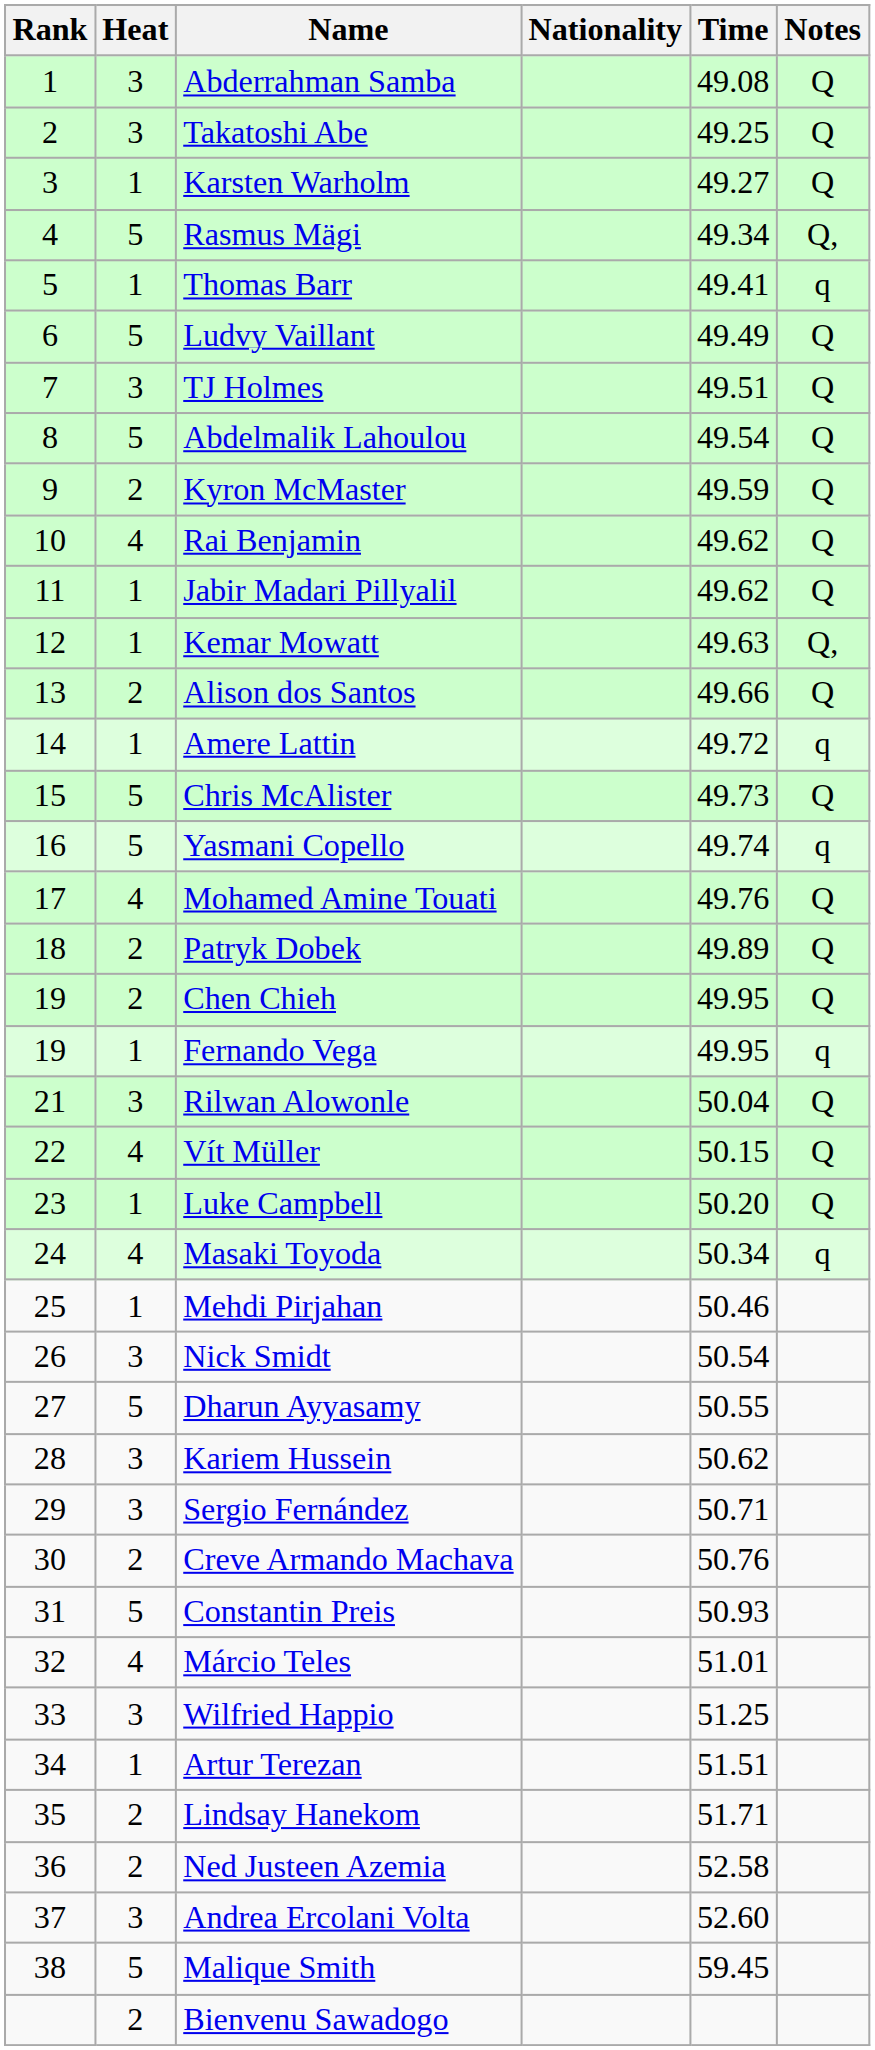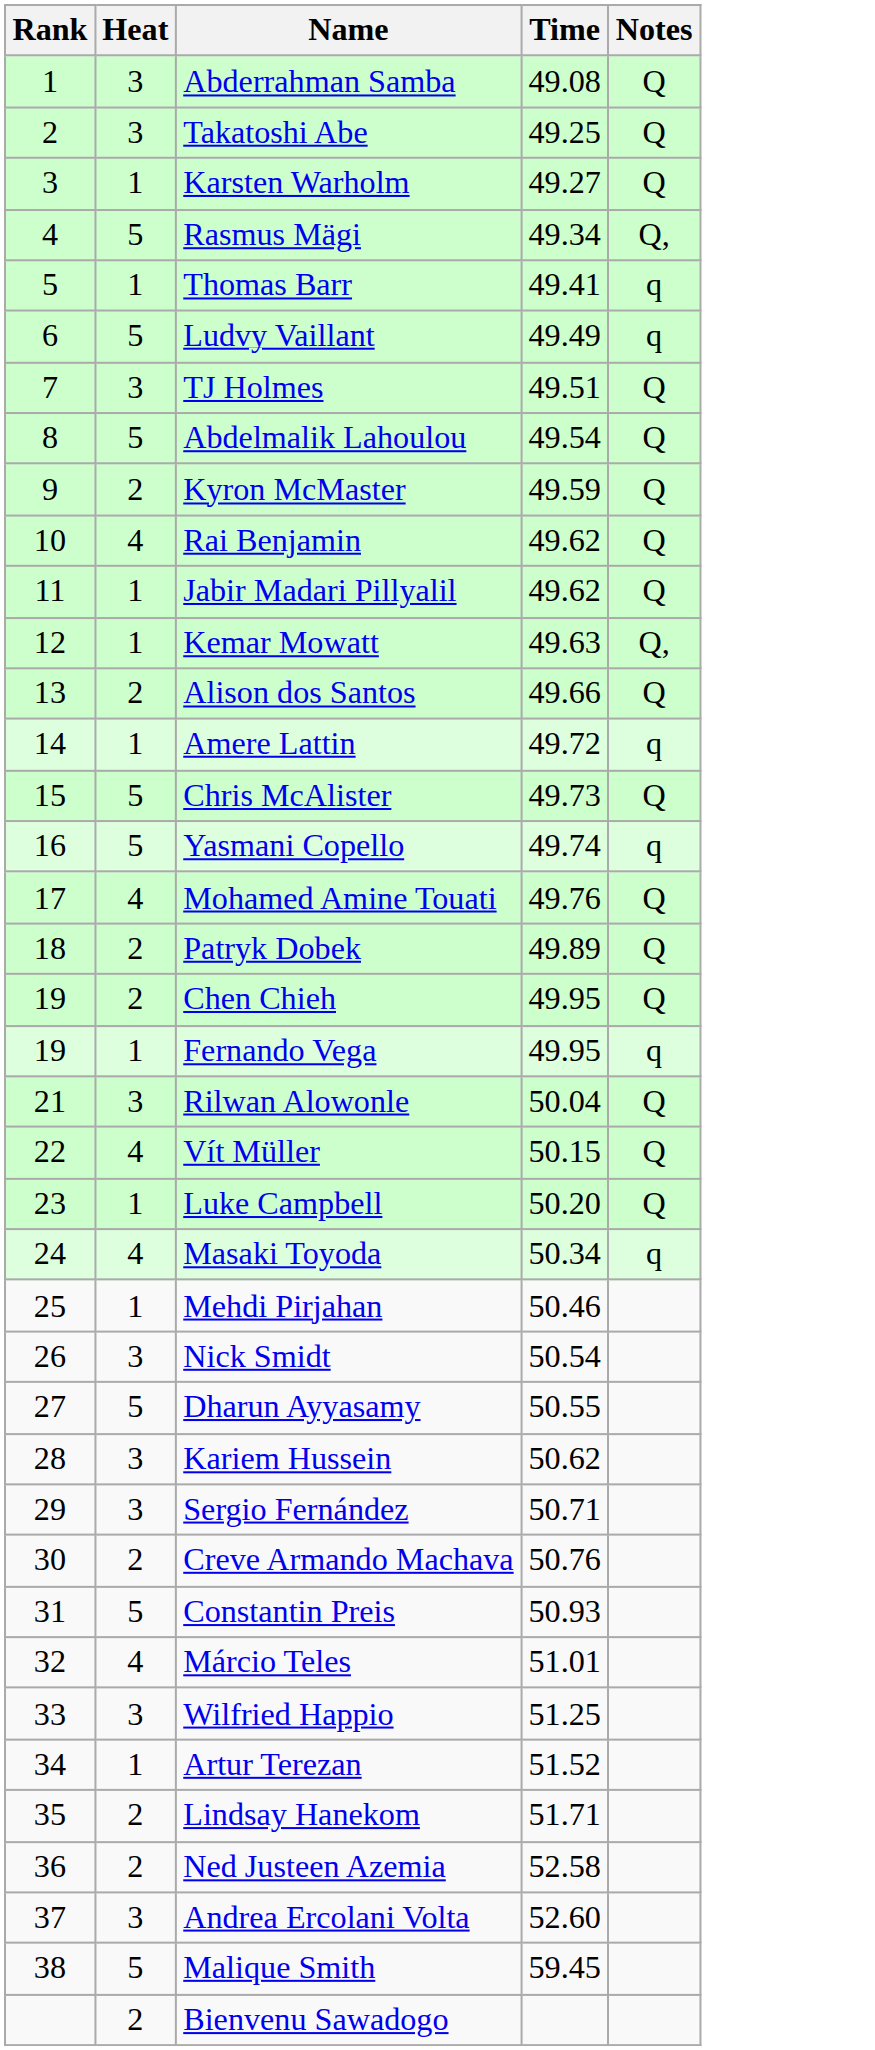 <table class="wikitable sortable" style="text-align:center">
 <tr>
 <th>Rank</th>
 <th>Heat</th>
 <th>Name</th>
-<th>Nationality</th>
 <th>Time</th>
 <th>Notes</th>
 </tr>
 <tr bgcolor=ccffcc>
 <td>1</td>
 <td>3</td>
 <td align=left><a href='#'>Abderrahman Samba</a></td>
-<td align=left></td>
 <td>49.08</td>
 <td>Q</td>
 </tr>
 <tr bgcolor=ccffcc>
 <td>2</td>
 <td>3</td>
 <td align=left><a href='#'>Takatoshi Abe</a></td>
-<td align=left></td>
 <td>49.25</td>
 <td>Q</td>
 </tr>
 <tr bgcolor=ccffcc>
 <td>3</td>
 <td>1</td>
 <td align=left><a href='#'>Karsten Warholm</a></td>
-<td align=left></td>
 <td>49.27</td>
 <td>Q</td>
 </tr>
 <tr bgcolor=ccffcc>
 <td>4</td>
 <td>5</td>
 <td align=left><a href='#'>Rasmus Mägi</a></td>
-<td align=left></td>
 <td>49.34</td>
 <td>Q, </td>
 </tr>
 <tr bgcolor=ccffcc>
 <td>5</td>
 <td>1</td>
 <td align=left><a href='#'>Thomas Barr</a></td>
-<td align=left></td>
 <td>49.41</td>
 <td>q</td>
 </tr>
 <tr bgcolor=ccffcc>
 <td>6</td>
 <td>5</td>
 <td align=left><a href='#'>Ludvy Vaillant</a></td>
-<td align=left></td>
 <td>49.49</td>
-<td>Q</td>
+<td>q</td>
 </tr>
 <tr bgcolor=ccffcc>
 <td>7</td>
 <td>3</td>
 <td align=left><a href='#'>TJ Holmes</a></td>
-<td align=left></td>
 <td>49.51</td>
 <td>Q</td>
 </tr>
 <tr bgcolor=ccffcc>
 <td>8</td>
 <td>5</td>
 <td align=left><a href='#'>Abdelmalik Lahoulou</a></td>
-<td align=left></td>
 <td>49.54</td>
 <td>Q</td>
 </tr>
 <tr bgcolor=ccffcc>
 <td>9</td>
 <td>2</td>
 <td align=left><a href='#'>Kyron McMaster</a></td>
-<td align=left></td>
 <td>49.59</td>
 <td>Q</td>
 </tr>
 <tr bgcolor=ccffcc>
 <td>10</td>
 <td>4</td>
 <td align=left><a href='#'>Rai Benjamin</a></td>
-<td align=left></td>
 <td>49.62</td>
 <td>Q</td>
 </tr>
 <tr bgcolor=ccffcc>
 <td>11</td>
 <td>1</td>
 <td align=left><a href='#'>Jabir Madari Pillyalil</a></td>
-<td align=left></td>
 <td>49.62</td>
 <td>Q</td>
 </tr>
 <tr bgcolor=ccffcc>
 <td>12</td>
 <td>1</td>
 <td align=left><a href='#'>Kemar Mowatt</a></td>
-<td align=left></td>
 <td>49.63</td>
 <td>Q, </td>
 </tr>
 <tr bgcolor=ccffcc>
 <td>13</td>
 <td>2</td>
 <td align=left><a href='#'>Alison dos Santos</a></td>
-<td align=left></td>
 <td>49.66</td>
 <td>Q</td>
 </tr>
 <tr bgcolor=ddffdd>
 <td>14</td>
 <td>1</td>
 <td align=left><a href='#'>Amere Lattin</a></td>
-<td align=left></td>
 <td>49.72</td>
 <td>q</td>
 </tr>
 <tr bgcolor=ccffcc>
 <td>15</td>
 <td>5</td>
 <td align=left><a href='#'>Chris McAlister</a></td>
-<td align=left></td>
 <td>49.73</td>
 <td>Q</td>
 </tr>
 <tr bgcolor=ddffdd>
 <td>16</td>
 <td>5</td>
 <td align=left><a href='#'>Yasmani Copello</a></td>
-<td align=left></td>
 <td>49.74</td>
 <td>q</td>
 </tr>
 <tr bgcolor=ccffcc>
 <td>17</td>
 <td>4</td>
 <td align=left><a href='#'>Mohamed Amine Touati</a></td>
-<td align=left></td>
 <td>49.76</td>
 <td>Q</td>
 </tr>
 <tr bgcolor=ccffcc>
 <td>18</td>
 <td>2</td>
 <td align=left><a href='#'>Patryk Dobek</a></td>
-<td align=left></td>
 <td>49.89</td>
 <td>Q</td>
 </tr>
 <tr bgcolor=ccffcc>
 <td>19</td>
 <td>2</td>
 <td align=left><a href='#'>Chen Chieh</a></td>
-<td align=left></td>
 <td>49.95</td>
 <td>Q</td>
 </tr>
 <tr bgcolor=ddffdd>
 <td>19</td>
 <td>1</td>
 <td align=left><a href='#'>Fernando Vega</a></td>
-<td align=left></td>
 <td>49.95</td>
 <td>q</td>
 </tr>
 <tr bgcolor=ccffcc>
 <td>21</td>
 <td>3</td>
 <td align=left><a href='#'>Rilwan Alowonle</a></td>
-<td align=left></td>
 <td>50.04</td>
 <td>Q</td>
 </tr>
 <tr bgcolor=ccffcc>
 <td>22</td>
 <td>4</td>
 <td align=left><a href='#'>Vít Müller</a></td>
-<td align=left></td>
 <td>50.15</td>
 <td>Q</td>
 </tr>
 <tr bgcolor=ccffcc>
 <td>23</td>
 <td>1</td>
 <td align=left><a href='#'>Luke Campbell</a></td>
-<td align=left></td>
 <td>50.20</td>
 <td>Q</td>
 </tr>
 <tr bgcolor=ddffdd>
 <td>24</td>
 <td>4</td>
 <td align=left><a href='#'>Masaki Toyoda</a></td>
-<td align=left></td>
 <td>50.34</td>
 <td>q</td>
 </tr>
 <tr>
 <td>25</td>
 <td>1</td>
 <td align=left><a href='#'>Mehdi Pirjahan</a></td>
-<td align=left></td>
 <td>50.46</td>
 <td></td>
 </tr>
 <tr>
 <td>26</td>
 <td>3</td>
 <td align=left><a href='#'>Nick Smidt</a></td>
-<td align=left></td>
 <td>50.54</td>
 <td></td>
 </tr>
 <tr>
 <td>27</td>
 <td>5</td>
 <td align=left><a href='#'>Dharun Ayyasamy</a></td>
-<td align=left></td>
 <td>50.55</td>
 <td></td>
 </tr>
 <tr>
 <td>28</td>
 <td>3</td>
 <td align=left><a href='#'>Kariem Hussein</a></td>
-<td align=left></td>
 <td>50.62</td>
 <td></td>
 </tr>
 <tr>
 <td>29</td>
 <td>3</td>
 <td align=left><a href='#'>Sergio Fernández</a></td>
-<td align=left></td>
 <td>50.71</td>
 <td></td>
 </tr>
 <tr>
 <td>30</td>
 <td>2</td>
 <td align=left><a href='#'>Creve Armando Machava</a></td>
-<td align=left></td>
 <td>50.76</td>
 <td></td>
 </tr>
 <tr>
 <td>31</td>
 <td>5</td>
 <td align=left><a href='#'>Constantin Preis</a></td>
-<td align=left></td>
 <td>50.93</td>
 <td></td>
 </tr>
 <tr>
 <td>32</td>
 <td>4</td>
 <td align=left><a href='#'>Márcio Teles</a></td>
-<td align=left></td>
 <td>51.01</td>
 <td></td>
 </tr>
 <tr>
 <td>33</td>
 <td>3</td>
 <td align=left><a href='#'>Wilfried Happio</a></td>
-<td align=left></td>
 <td>51.25</td>
 <td></td>
 </tr>
 <tr>
 <td>34</td>
 <td>1</td>
 <td align=left><a href='#'>Artur Terezan</a></td>
-<td align=left></td>
-<td>51.51</td>
+<td>51.52</td>
 <td></td>
 </tr>
 <tr>
 <td>35</td>
 <td>2</td>
 <td align=left><a href='#'>Lindsay Hanekom</a></td>
-<td align=left></td>
 <td>51.71</td>
 <td></td>
 </tr>
 <tr>
 <td>36</td>
 <td>2</td>
 <td align=left><a href='#'>Ned Justeen Azemia</a></td>
-<td align=left></td>
 <td>52.58</td>
 <td></td>
 </tr>
 <tr>
 <td>37</td>
 <td>3</td>
 <td align=left><a href='#'>Andrea Ercolani Volta</a></td>
-<td align=left></td>
 <td>52.60</td>
 <td><strong></strong></td>
 </tr>
 <tr>
 <td>38</td>
 <td>5</td>
 <td align=left><a href='#'>Malique Smith</a></td>
-<td align=left></td>
 <td>59.45</td>
 <td></td>
 </tr>
 <tr>
 <td></td>
 <td>2</td>
 <td align=left><a href='#'>Bienvenu Sawadogo</a></td>
-<td align=left></td>
 <td></td>
 <td></td>
 </tr>
 </table>
